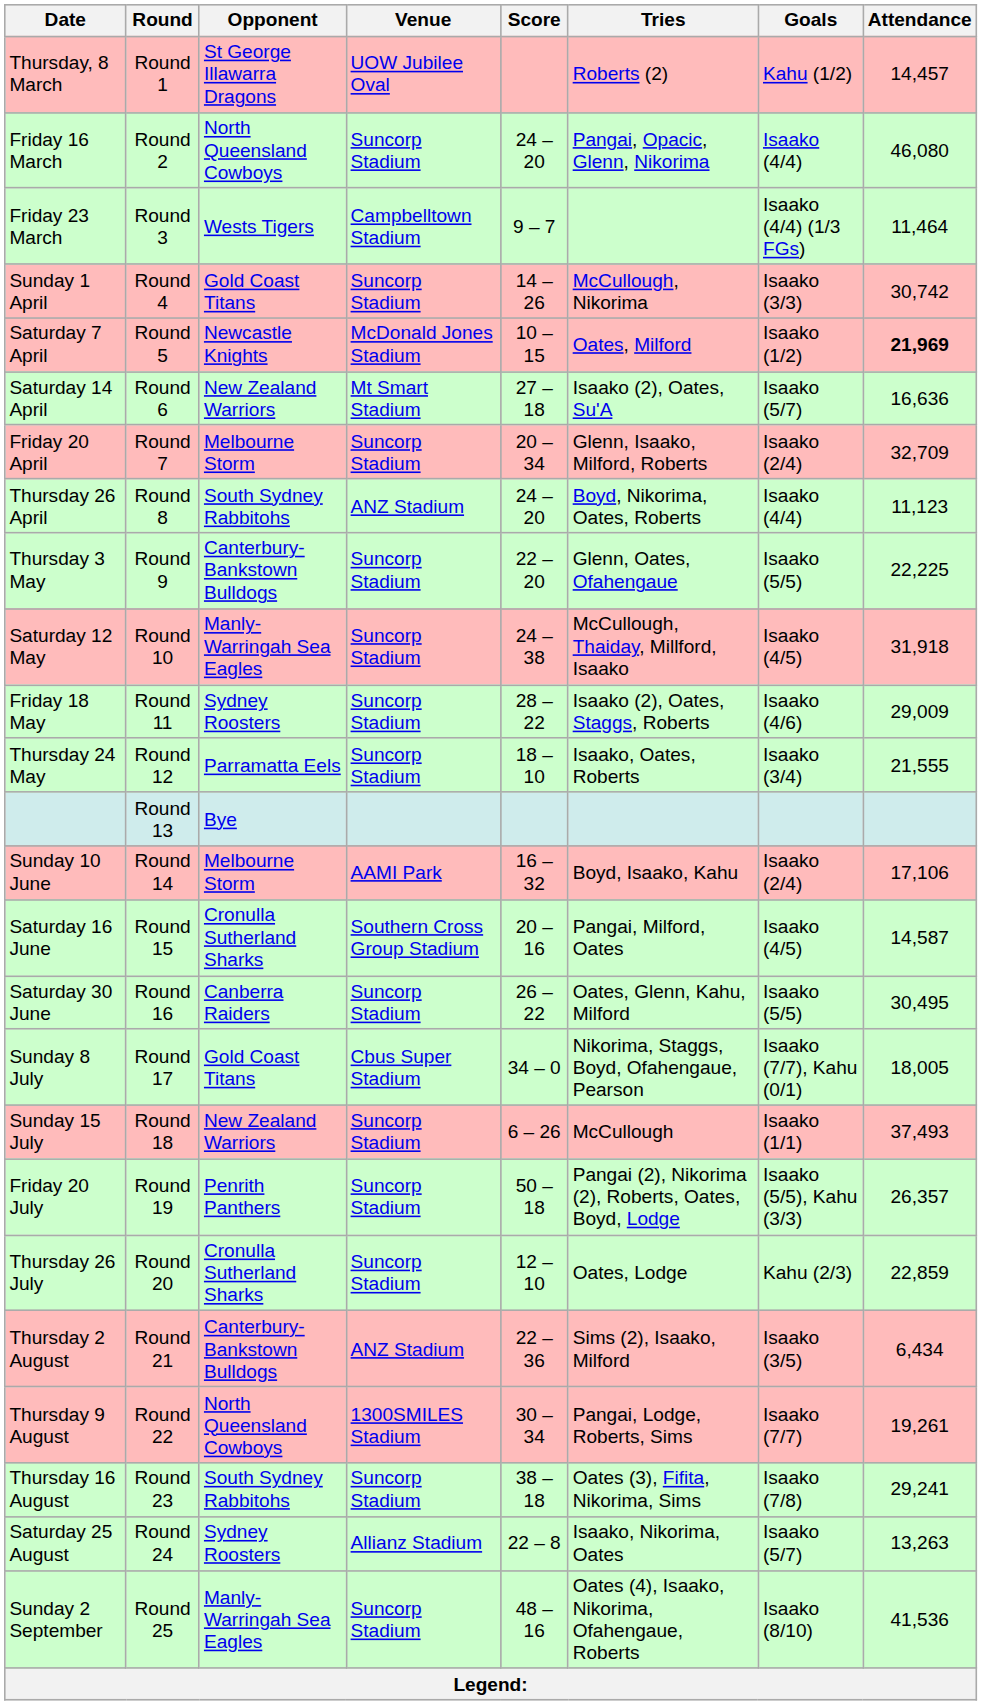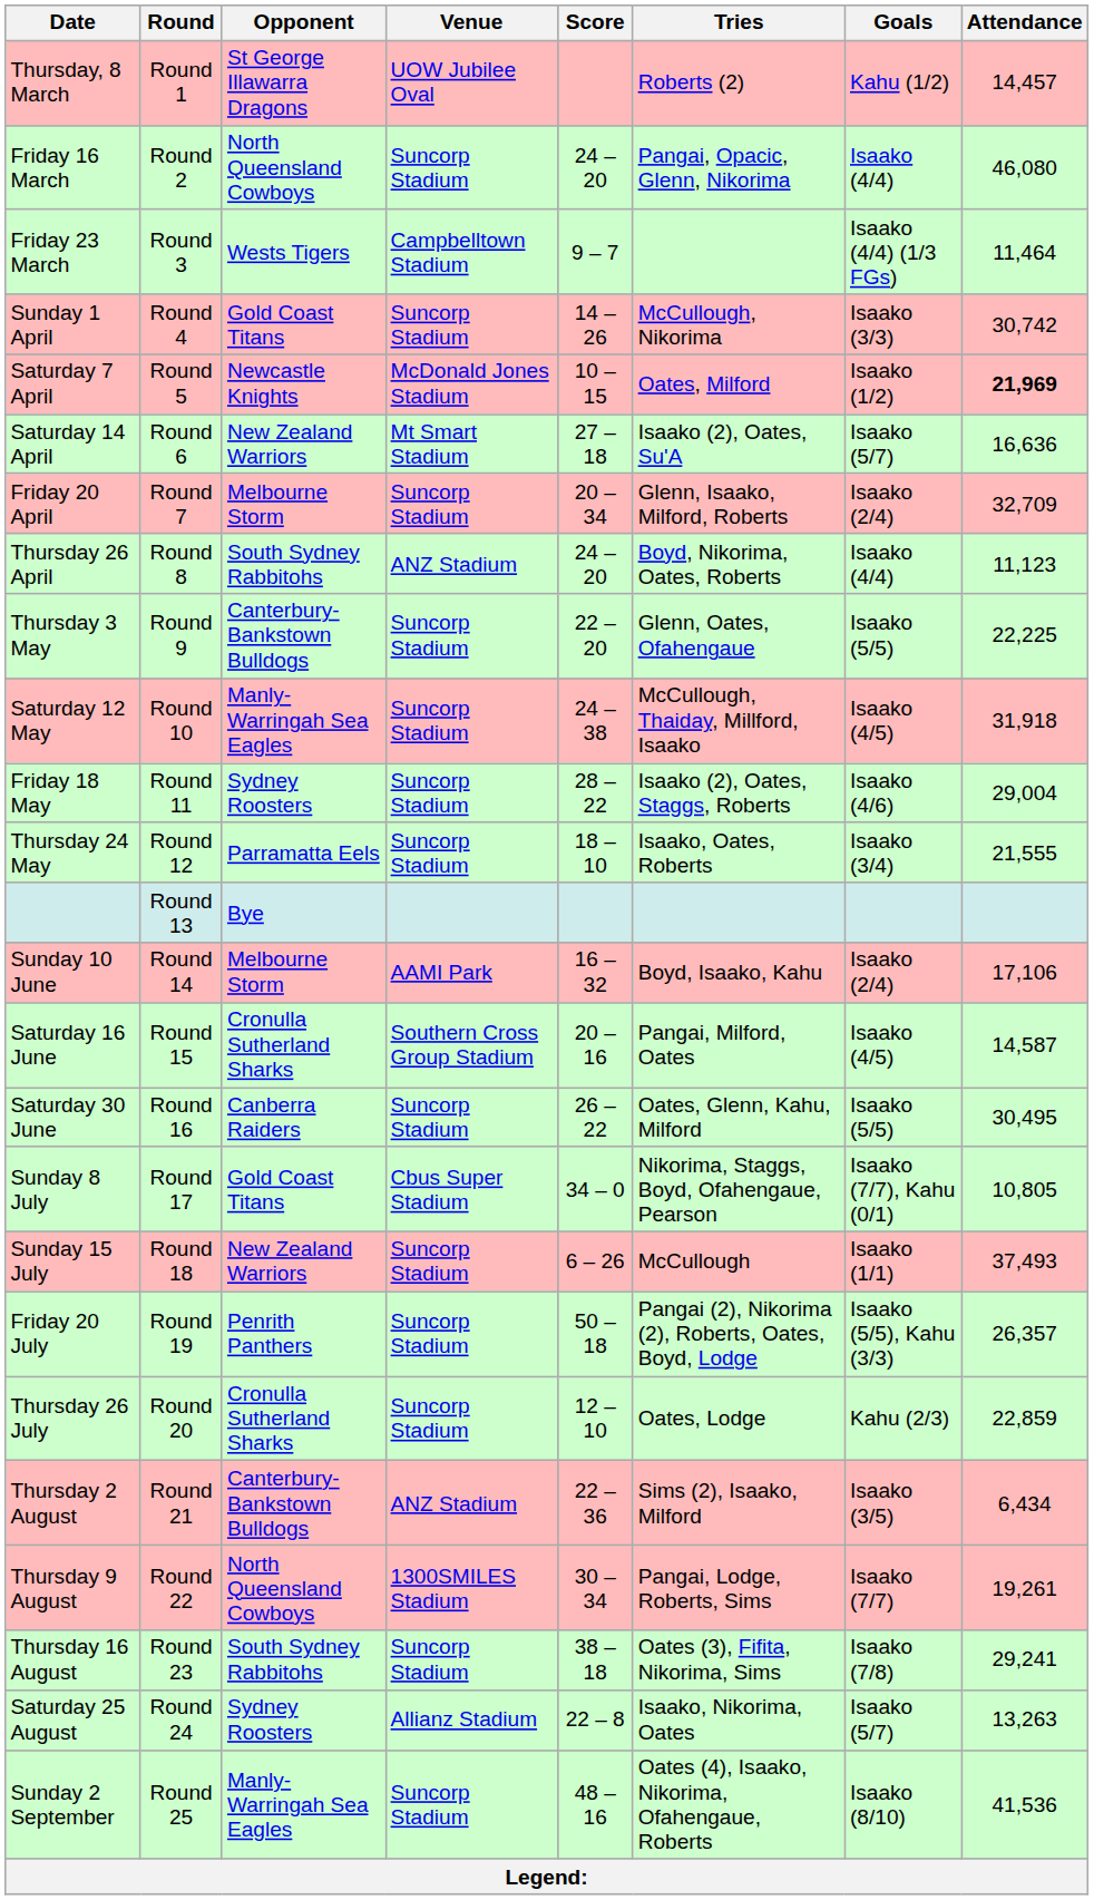 <table class="wikitable" style="font-size:75%;">
 <tr>
 <th width="115">Date</th>
 <th width="50">Round</th>
 <th width="170">Opponent</th>
 <th width="150">Venue</th>
 <th width="50">Score</th>
 <th width="285">Tries</th>
 <th width="155">Goals</th>
 <th width="60">Attendance</th>
 </tr>
 <tr bgcolor=#FFBBBB>
 <td>Thursday, 8 March</td>
 <td style="text-align:center;">Round 1</td>
 <td> <a href='#'>St George Illawarra Dragons</a></td>
 <td><a href='#'>UOW Jubilee Oval</a></td>
 <td style="text-align:center;"></td>
 <td><a href='#'>Roberts</a> (2)</td>
 <td><a href='#'>Kahu</a> (1/2)</td>
 <td style="text-align:center;">14,457</td>
 </tr>
 <tr bgcolor=#CCFFCC>
 <td>Friday 16 March</td>
 <td style="text-align:center;">Round 2</td>
 <td> <a href='#'>North Queensland Cowboys</a></td>
 <td><a href='#'>Suncorp Stadium</a></td>
 <td style="text-align:center;">24 – 20 </td>
 <td><a href='#'>Pangai</a>, <a href='#'>Opacic</a>, <a href='#'>Glenn</a>, <a href='#'>Nikorima</a></td>
 <td><a href='#'>Isaako</a> (4/4)</td>
 <td style="text-align:center;">46,080 </td>
 </tr>
 <tr bgcolor=#CCFFCC>
 <td>Friday 23 March</td>
 <td style="text-align:center;">Round 3</td>
 <td> <a href='#'>Wests Tigers</a></td>
 <td><a href='#'>Campbelltown Stadium</a></td>
 <td style="text-align:center;">9 – 7</td>
 <td></td>
 <td>Isaako (4/4) (1/3 <a href='#'>FGs</a>)</td>
 <td style="text-align:center;">11,464</td>
 </tr>
 <tr bgcolor=#FFBBBB>
 <td>Sunday 1 April</td>
 <td style="text-align:center;">Round 4</td>
 <td> <a href='#'>Gold Coast Titans</a></td>
 <td><a href='#'>Suncorp Stadium</a></td>
 <td style="text-align:center;">14 – 26</td>
 <td><a href='#'>McCullough</a>, Nikorima</td>
 <td>Isaako (3/3)</td>
 <td style="text-align:center;">30,742</td>
 </tr>
 <tr bgcolor=#FFBBBB>
 <td>Saturday 7 April</td>
 <td style="text-align:center;">Round 5</td>
 <td> <a href='#'>Newcastle Knights</a></td>
 <td><a href='#'>McDonald Jones Stadium</a></td>
 <td style="text-align:center;">10 – 15</td>
 <td><a href='#'>Oates</a>, <a href='#'>Milford</a></td>
 <td>Isaako (1/2)</td>
 <td style="text-align:center;"><strong>21,969</strong></td>
 </tr>
 <tr bgcolor=#CCFFCC>
 <td>Saturday 14 April</td>
 <td style="text-align:center;">Round 6</td>
 <td> <a href='#'>New Zealand Warriors</a></td>
 <td><a href='#'>Mt Smart Stadium</a></td>
 <td style="text-align:center;">27 – 18</td>
 <td>Isaako (2), Oates, <a href='#'>Su'A</a></td>
 <td>Isaako (5/7)</td>
 <td style="text-align:center;">16,636</td>
 </tr>
 <tr bgcolor=#FFBBBB>
 <td>Friday 20 April</td>
 <td style="text-align:center;">Round 7</td>
 <td> <a href='#'>Melbourne Storm</a></td>
 <td><a href='#'>Suncorp Stadium</a></td>
 <td style="text-align:center;">20 – 34</td>
 <td>Glenn, Isaako, Milford, Roberts</td>
 <td>Isaako (2/4)</td>
 <td style="text-align:center;">32,709</td>
 </tr>
 <tr bgcolor=#CCFFCC>
 <td>Thursday 26 April</td>
 <td style="text-align:center;">Round 8</td>
 <td> <a href='#'>South Sydney Rabbitohs</a></td>
 <td><a href='#'>ANZ Stadium</a></td>
 <td style="text-align:center;">24 – 20</td>
 <td><a href='#'>Boyd</a>, Nikorima, Oates, Roberts</td>
 <td>Isaako (4/4)</td>
 <td style="text-align:center;">11,123</td>
 </tr>
 <tr bgcolor=#CCFFCC>
 <td>Thursday 3 May</td>
 <td style="text-align:center;">Round 9</td>
 <td> <a href='#'>Canterbury-Bankstown Bulldogs</a></td>
 <td><a href='#'>Suncorp Stadium</a></td>
 <td style="text-align:center;">22 – 20</td>
 <td>Glenn, Oates, <a href='#'>Ofahengaue</a></td>
 <td>Isaako (5/5)</td>
 <td style="text-align:center;">22,225</td>
 </tr>
 <tr bgcolor=#FFBBBB>
 <td>Saturday 12 May</td>
 <td style="text-align:center;">Round 10</td>
 <td> <a href='#'>Manly-Warringah Sea Eagles</a></td>
 <td><a href='#'>Suncorp Stadium</a></td>
 <td style="text-align:center;">24 – 38</td>
 <td>McCullough, <a href='#'>Thaiday</a>, Millford, Isaako</td>
 <td>Isaako (4/5)</td>
 <td style="text-align:center;">31,918</td>
 </tr>
 <tr bgcolor=#CCFFCC>
 <td>Friday 18 May</td>
 <td style="text-align:center;">Round 11</td>
 <td> <a href='#'>Sydney Roosters</a></td>
 <td><a href='#'>Suncorp Stadium</a></td>
 <td style="text-align:center;">28 – 22</td>
 <td>Isaako (2), Oates, <a href='#'>Staggs</a>, Roberts</td>
 <td>Isaako (4/6)</td>
-<td style="text-align:center;">29,009</td>
+<td style="text-align:center;">29,004</td>
 </tr>
 <tr bgcolor=#CCFFCC>
 <td>Thursday 24 May</td>
 <td style="text-align:center;">Round 12</td>
 <td> <a href='#'>Parramatta Eels</a></td>
 <td><a href='#'>Suncorp Stadium</a></td>
 <td style="text-align:center;">18 – 10</td>
 <td>Isaako, Oates, Roberts</td>
 <td>Isaako (3/4)</td>
 <td style="text-align:center;">21,555</td>
 </tr>
 <tr bgcolor= #cfecec>
 <td></td>
 <td style="text-align:center;">Round 13</td>
 <td><a href='#'>Bye</a></td>
 <td></td>
 <td style="text-align:center;"></td>
 <td></td>
 <td></td>
 <td style="text-align:center;"></td>
 </tr>
 <tr bgcolor=#FFBBBB>
 <td>Sunday 10 June</td>
 <td style="text-align:center;">Round 14</td>
 <td> <a href='#'>Melbourne Storm</a></td>
 <td><a href='#'>AAMI Park</a></td>
 <td style="text-align:center;">16 – 32</td>
 <td>Boyd, Isaako, Kahu</td>
 <td>Isaako (2/4)</td>
 <td style="text-align:center;">17,106</td>
 </tr>
 <tr bgcolor=#CCFFCC>
 <td>Saturday 16 June</td>
 <td style="text-align:center;">Round 15</td>
 <td> <a href='#'>Cronulla Sutherland Sharks</a></td>
 <td><a href='#'>Southern Cross Group Stadium</a></td>
 <td style="text-align:center;">20 – 16</td>
 <td>Pangai, Milford, Oates</td>
 <td>Isaako (4/5)</td>
 <td style="text-align:center;">14,587</td>
 </tr>
 <tr bgcolor=#CCFFCC>
 <td>Saturday 30 June</td>
 <td style="text-align:center;">Round 16</td>
 <td> <a href='#'>Canberra Raiders</a></td>
 <td><a href='#'>Suncorp Stadium</a></td>
 <td style="text-align:center;">26 – 22</td>
 <td>Oates, Glenn, Kahu, Milford</td>
 <td>Isaako (5/5)</td>
 <td style="text-align:center;">30,495</td>
 </tr>
 <tr bgcolor=#CCFFCC>
 <td>Sunday 8 July</td>
 <td style="text-align:center;">Round 17</td>
 <td> <a href='#'>Gold Coast Titans</a></td>
 <td><a href='#'>Cbus Super Stadium</a></td>
 <td style="text-align:center;">34 – 0</td>
 <td>Nikorima, Staggs, Boyd, Ofahengaue, Pearson</td>
 <td>Isaako (7/7), Kahu (0/1)</td>
-<td style="text-align:center;">18,005</td>
+<td style="text-align:center;">10,805</td>
 </tr>
 <tr bgcolor=#FFBBBB>
 <td>Sunday 15 July</td>
 <td style="text-align:center;">Round 18</td>
 <td> <a href='#'>New Zealand Warriors</a></td>
 <td><a href='#'>Suncorp Stadium</a></td>
 <td style="text-align:center;">6 – 26</td>
 <td>McCullough</td>
 <td>Isaako (1/1)</td>
 <td style="text-align:center;">37,493</td>
 </tr>
 <tr bgcolor=#CCFFCC>
 <td>Friday 20 July</td>
 <td style="text-align:center;">Round 19</td>
 <td> <a href='#'>Penrith Panthers</a></td>
 <td><a href='#'>Suncorp Stadium</a></td>
 <td style="text-align:center;">50 – 18</td>
 <td>Pangai (2), Nikorima (2), Roberts, Oates, Boyd, <a href='#'>Lodge</a></td>
 <td>Isaako (5/5), Kahu (3/3)</td>
 <td style="text-align:center;">26,357</td>
 </tr>
 <tr bgcolor=#CCFFCC>
 <td>Thursday 26 July</td>
 <td style="text-align:center;">Round 20</td>
 <td> <a href='#'>Cronulla Sutherland Sharks</a></td>
 <td><a href='#'>Suncorp Stadium</a></td>
 <td style="text-align:center;">12 – 10</td>
 <td>Oates, Lodge</td>
 <td>Kahu (2/3)</td>
 <td style="text-align:center;">22,859</td>
 </tr>
 <tr bgcolor=#FFBBBB>
 <td>Thursday 2 August</td>
 <td style="text-align:center;">Round 21</td>
 <td> <a href='#'>Canterbury-Bankstown Bulldogs</a></td>
 <td><a href='#'>ANZ Stadium</a></td>
 <td style="text-align:center;">22 – 36</td>
 <td>Sims (2), Isaako, Milford</td>
 <td>Isaako (3/5)</td>
 <td style="text-align:center;">6,434</td>
 </tr>
 <tr bgcolor=#FFBBBB>
 <td>Thursday 9 August</td>
 <td style="text-align:center;">Round 22</td>
 <td> <a href='#'>North Queensland Cowboys</a></td>
 <td><a href='#'>1300SMILES Stadium</a></td>
 <td style="text-align:center;">30 – 34</td>
 <td>Pangai, Lodge, Roberts, Sims</td>
 <td>Isaako (7/7)</td>
 <td style="text-align:center;">19,261</td>
 </tr>
 <tr bgcolor=#CCFFCC>
 <td>Thursday 16 August</td>
 <td style="text-align:center;">Round 23</td>
 <td> <a href='#'>South Sydney Rabbitohs</a></td>
 <td><a href='#'>Suncorp Stadium</a></td>
 <td style="text-align:center;">38 – 18</td>
 <td>Oates (3), <a href='#'>Fifita</a>, Nikorima, Sims</td>
 <td>Isaako (7/8)</td>
 <td style="text-align:center;">29,241</td>
 </tr>
 <tr bgcolor=#CCFFCC>
 <td>Saturday 25 August</td>
 <td style="text-align:center;">Round 24</td>
 <td> <a href='#'>Sydney Roosters</a></td>
 <td><a href='#'>Allianz Stadium</a></td>
 <td style="text-align:center;">22 – 8</td>
 <td>Isaako, Nikorima, Oates</td>
 <td>Isaako (5/7)</td>
 <td style="text-align:center;">13,263</td>
 </tr>
 <tr bgcolor=#CCFFCC>
 <td>Sunday 2 September</td>
 <td style="text-align:center;">Round 25</td>
 <td> <a href='#'>Manly-Warringah Sea Eagles</a></td>
 <td><a href='#'>Suncorp Stadium</a></td>
 <td style="text-align:center;">48 – 16</td>
 <td>Oates (4), Isaako, Nikorima, Ofahengaue, Roberts</td>
 <td>Isaako (8/10)</td>
 <td style="text-align:center;">41,536</td>
 </tr>
 <tr>
 <th colspan="11"><strong>Legend</strong>:    </th>
 </tr>
 </table>
